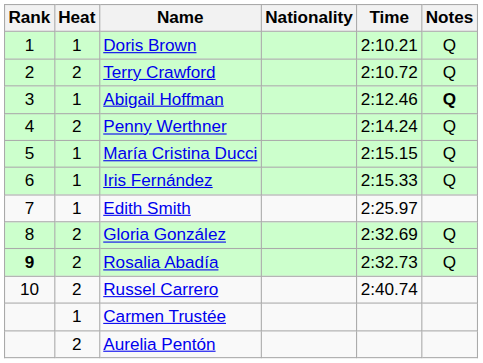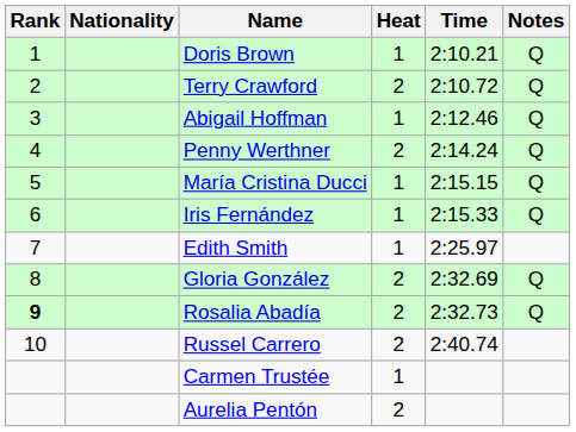 <table class="wikitable sortable" style="text-align:center">
 <tr>
 <th>Rank</th>
+<th>Nationality</th>
+<th>Name</th>
 <th>Heat</th>
-<th>Name</th>
-<th>Nationality</th>
 <th>Time</th>
 <th>Notes</th>
 </tr>
 <tr bgcolor=ccffcc>
 <td>1</td>
+<td align=left></td>
+<td align=left><a href='#'>Doris Brown</a></td>
 <td>1</td>
-<td align=left><a href='#'>Doris Brown</a></td>
-<td align=left></td>
 <td>2:10.21</td>
 <td>Q</td>
 </tr>
 <tr bgcolor=ccffcc>
 <td>2</td>
+<td align=left></td>
+<td align=left><a href='#'>Terry Crawford</a></td>
 <td>2</td>
-<td align=left><a href='#'>Terry Crawford</a></td>
-<td align=left></td>
 <td>2:10.72</td>
 <td>Q</td>
 </tr>
 <tr bgcolor=ccffcc>
 <td>3</td>
+<td align=left></td>
+<td align=left><a href='#'>Abigail Hoffman</a></td>
 <td>1</td>
-<td align=left><a href='#'>Abigail Hoffman</a></td>
-<td align=left></td>
 <td>2:12.46</td>
-<td><strong>Q</strong></td>
+<td>Q</td>
 </tr>
 <tr bgcolor=ccffcc>
 <td>4</td>
+<td align=left></td>
+<td align=left><a href='#'>Penny Werthner</a></td>
 <td>2</td>
-<td align=left><a href='#'>Penny Werthner</a></td>
-<td align=left></td>
 <td>2:14.24</td>
 <td>Q</td>
 </tr>
 <tr bgcolor=ccffcc>
 <td>5</td>
+<td align=left></td>
+<td align=left><a href='#'>María Cristina Ducci</a></td>
 <td>1</td>
-<td align=left><a href='#'>María Cristina Ducci</a></td>
-<td align=left></td>
 <td>2:15.15</td>
 <td>Q</td>
 </tr>
 <tr bgcolor=ccffcc>
 <td>6</td>
+<td align=left></td>
+<td align=left><a href='#'>Iris Fernández</a></td>
 <td>1</td>
-<td align=left><a href='#'>Iris Fernández</a></td>
-<td align=left></td>
 <td>2:15.33</td>
 <td>Q</td>
 </tr>
 <tr>
 <td>7</td>
+<td align=left></td>
+<td align=left><a href='#'>Edith Smith</a></td>
 <td>1</td>
-<td align=left><a href='#'>Edith Smith</a></td>
-<td align=left></td>
 <td>2:25.97</td>
 <td></td>
 </tr>
 <tr bgcolor=ccffcc>
 <td>8</td>
+<td align=left></td>
+<td align=left><a href='#'>Gloria González</a></td>
 <td>2</td>
-<td align=left><a href='#'>Gloria González</a></td>
-<td align=left></td>
 <td>2:32.69</td>
 <td>Q</td>
 </tr>
 <tr bgcolor=ccffcc>
 <td><strong>9</strong></td>
+<td align=left></td>
+<td align=left><a href='#'>Rosalia Abadía</a></td>
 <td>2</td>
-<td align=left><a href='#'>Rosalia Abadía</a></td>
-<td align=left></td>
 <td>2:32.73</td>
 <td>Q</td>
 </tr>
 <tr>
 <td>10</td>
+<td align=left></td>
+<td align=left><a href='#'>Russel Carrero</a></td>
 <td>2</td>
-<td align=left><a href='#'>Russel Carrero</a></td>
-<td align=left></td>
 <td>2:40.74</td>
 <td></td>
 </tr>
 <tr>
 <td></td>
+<td align=left></td>
+<td align=left><a href='#'>Carmen Trustée</a></td>
 <td>1</td>
-<td align=left><a href='#'>Carmen Trustée</a></td>
-<td align=left></td>
 <td></td>
 <td></td>
 </tr>
 <tr>
 <td></td>
+<td align=left></td>
+<td align=left><a href='#'>Aurelia Pentón</a></td>
 <td>2</td>
-<td align=left><a href='#'>Aurelia Pentón</a></td>
-<td align=left></td>
 <td></td>
 <td></td>
 </tr>
 </table>
